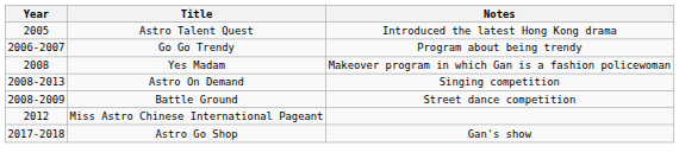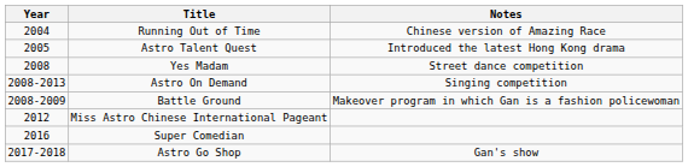 <table class="wikitable sortable">
 <tr>
 <th>Year</th>
 <th>Title</th>
 <th class="unsortable">Notes</th>
 </tr>
 <tr align=center>
+<td>2004</td>
+<td>Running Out of Time</td>
+<td>Chinese version of Amazing Race</td>
+</tr>
+<tr align=center>
 <td>2005</td>
 <td>Astro Talent Quest</td>
 <td>Introduced the latest Hong Kong drama</td>
 </tr>
 <tr align=center>
-<td>2006-2007</td>
-<td>Go Go Trendy</td>
-<td>Program about being trendy</td>
-</tr>
-<tr align=center>
 <td>2008</td>
 <td>Yes Madam</td>
-<td>Makeover program in which Gan is a fashion policewoman</td>
+<td>Street dance competition</td>
 </tr>
 <tr align=center>
 <td>2008-2013</td>
 <td>Astro On Demand</td>
 <td>Singing competition</td>
 </tr>
 <tr align=center>
 <td>2008-2009</td>
 <td>Battle Ground</td>
-<td>Street dance competition</td>
+<td>Makeover program in which Gan is a fashion policewoman</td>
 </tr>
 <tr align=center>
 <td>2012</td>
 <td>Miss Astro Chinese International Pageant</td>
+<td></td>
+</tr>
+<tr align=center>
+<td>2016</td>
+<td>Super Comedian</td>
 <td></td>
 </tr>
 <tr align=center>
 <td>2017-2018</td>
 <td>Astro Go Shop</td>
 <td>Gan's show</td>
 </tr>
 </table>
